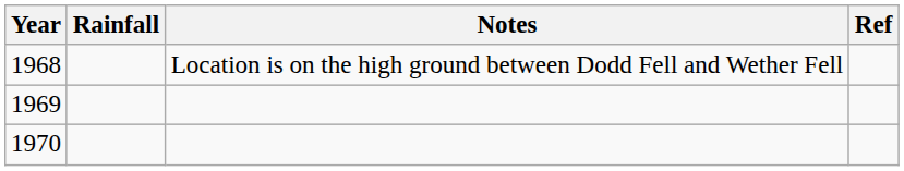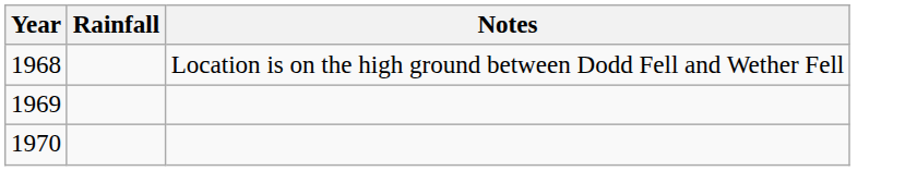 <table class="wikitable">
 <tr>
 <th>Year</th>
 <th>Rainfall</th>
 <th>Notes</th>
-<th>Ref</th>
 </tr>
 <tr>
 <td>1968</td>
 <td></td>
 <td>Location is on the high ground between Dodd Fell and Wether Fell</td>
-<td></td>
 </tr>
 <tr>
 <td>1969</td>
-<td></td>
 <td></td>
 <td></td>
 </tr>
 <tr>
 <td>1970</td>
 <td></td>
 <td></td>
-<td></td>
 </tr>
 </table>
